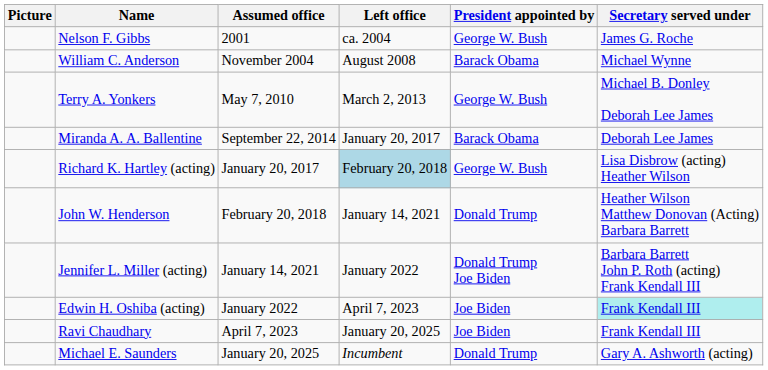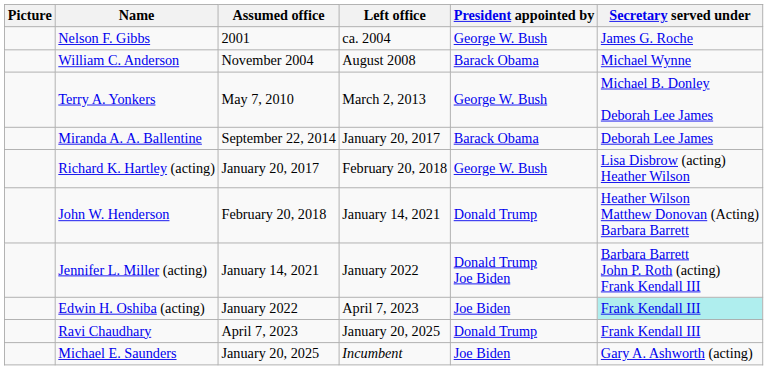 <table class="wikitable">
 <tr>
 <th>Picture</th>
 <th>Name</th>
 <th>Assumed office</th>
 <th>Left office</th>
 <th><a href='#'>President</a> appointed by</th>
 <th><a href='#'>Secretary</a> served under</th>
 </tr>
 <tr>
 <td></td>
 <td><a href='#'>Nelson F. Gibbs</a></td>
 <td>2001</td>
 <td>ca. 2004</td>
 <td><a href='#'>George W. Bush</a></td>
 <td><a href='#'>James G. Roche</a></td>
 </tr>
 <tr>
 <td></td>
 <td><a href='#'>William C. Anderson</a></td>
 <td>November 2004</td>
 <td>August 2008</td>
 <td><a href='#'>Barack Obama</a></td>
 <td><a href='#'>Michael Wynne</a></td>
 </tr>
 <tr>
 <td></td>
 <td><a href='#'>Terry A. Yonkers</a></td>
 <td>May 7, 2010</td>
 <td>March 2, 2013</td>
 <td><a href='#'>George W. Bush</a></td>
 <td><a href='#'>Michael B. Donley</a><br><br><a href='#'>Deborah Lee James</a></td>
 </tr>
 <tr>
 <td></td>
 <td><a href='#'>Miranda A. A. Ballentine</a></td>
 <td>September 22, 2014</td>
 <td>January 20, 2017</td>
 <td><a href='#'>Barack Obama</a></td>
 <td><a href='#'>Deborah Lee James</a></td>
 </tr>
 <tr>
 <td></td>
 <td><a href='#'>Richard K. Hartley</a> (acting)</td>
 <td>January 20, 2017</td>
-<td style="background: lightblue;">February 20, 2018</td>
+<td>February 20, 2018</td>
 <td><a href='#'>George W. Bush</a></td>
 <td><a href='#'>Lisa Disbrow</a> (acting)<br><a href='#'>Heather Wilson</a></td>
 </tr>
 <tr>
 <td></td>
 <td><a href='#'>John W. Henderson</a></td>
 <td>February 20, 2018</td>
 <td>January 14, 2021</td>
 <td><a href='#'>Donald Trump</a></td>
 <td><a href='#'>Heather Wilson</a><br><a href='#'>Matthew Donovan</a> (Acting)<br><a href='#'>Barbara Barrett</a></td>
 </tr>
 <tr>
 <td></td>
 <td><a href='#'>Jennifer L. Miller</a> (acting)</td>
 <td>January 14, 2021</td>
 <td>January 2022</td>
 <td><a href='#'>Donald Trump</a><br><a href='#'>Joe Biden</a></td>
 <td><a href='#'>Barbara Barrett</a><br><a href='#'>John P. Roth</a> (acting)<br><a href='#'>Frank Kendall III</a></td>
 </tr>
 <tr>
 <td></td>
 <td><a href='#'>Edwin H. Oshiba</a> (acting)</td>
 <td>January 2022</td>
 <td>April 7, 2023</td>
 <td><a href='#'>Joe Biden</a></td>
 <td style="background: paleturquoise;"><a href='#'>Frank Kendall III</a></td>
 </tr>
 <tr>
 <td></td>
 <td><a href='#'>Ravi Chaudhary</a></td>
 <td>April 7, 2023</td>
 <td>January 20, 2025</td>
-<td><a href='#'>Joe Biden</a></td>
+<td><a href='#'>Donald Trump</a></td>
 <td><a href='#'>Frank Kendall III</a></td>
 </tr>
 <tr>
 <td></td>
 <td><a href='#'>Michael E. Saunders</a></td>
 <td>January 20, 2025</td>
 <td><em>Incumbent</em></td>
-<td><a href='#'>Donald Trump</a></td>
+<td><a href='#'>Joe Biden</a></td>
 <td><a href='#'>Gary A. Ashworth</a> (acting)</td>
 </tr>
 </table>
